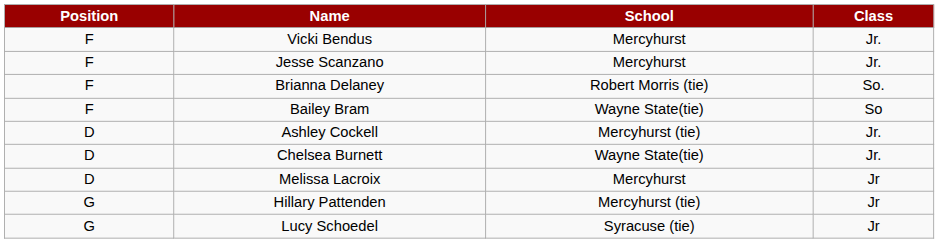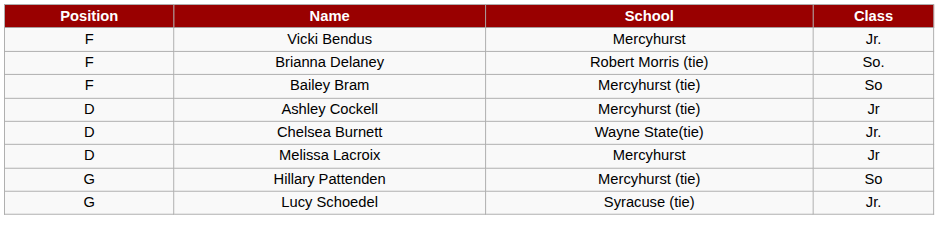 <table class="wikitable" style="width:80%;">
 <tr style="text-align:center; background:#900; color:#fff;">
 <td><strong>Position</strong></td>
 <td><strong>Name</strong></td>
 <td><strong>School</strong></td>
 <td><strong>Class</strong></td>
 </tr>
 <tr style="text-align:center;" bgcolor="">
 <td>F</td>
 <td>Vicki Bendus</td>
 <td>Mercyhurst</td>
 <td>Jr.</td>
 </tr>
 <tr style="text-align:center;" bgcolor="">
 <td>F</td>
-<td>Jesse Scanzano</td>
-<td>Mercyhurst</td>
-<td>Jr.</td>
-</tr>
-<tr style="text-align:center;" bgcolor="">
-<td>F</td>
 <td>Brianna Delaney</td>
 <td>Robert Morris (tie)</td>
 <td>So.</td>
 </tr>
 <tr style="text-align:center;" bgcolor="">
 <td>F</td>
 <td>Bailey Bram</td>
-<td>Wayne State(tie)</td>
+<td>Mercyhurst (tie)</td>
 <td>So</td>
 </tr>
 <tr style="text-align:center;" bgcolor="">
 <td>D</td>
 <td>Ashley Cockell</td>
 <td>Mercyhurst (tie)</td>
-<td>Jr.</td>
+<td>Jr</td>
 </tr>
 <tr style="text-align:center;" bgcolor="">
 <td>D</td>
 <td>Chelsea Burnett</td>
 <td>Wayne State(tie)</td>
 <td>Jr.</td>
 </tr>
 <tr style="text-align:center;" bgcolor="">
 <td>D</td>
 <td>Melissa Lacroix</td>
 <td>Mercyhurst</td>
 <td>Jr</td>
 </tr>
 <tr style="text-align:center;" bgcolor="">
 <td>G</td>
 <td>Hillary Pattenden</td>
 <td>Mercyhurst (tie)</td>
-<td>Jr</td>
+<td>So</td>
 </tr>
 <tr style="text-align:center;" bgcolor="">
 <td>G</td>
 <td>Lucy Schoedel</td>
 <td>Syracuse (tie)</td>
-<td>Jr</td>
+<td>Jr.</td>
 </tr>
 </table>
